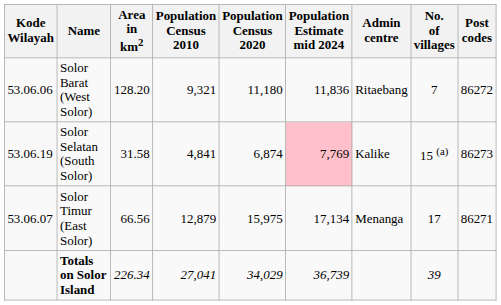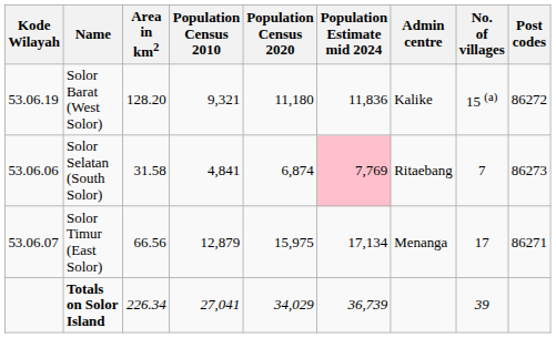 <table class="sortable wikitable">
 <tr>
 <th>Kode <br>Wilayah</th>
 <th>Name</th>
 <th>Area <br>in km<sup>2</sup></th>
 <th>Population<br>Census<br>2010</th>
 <th>Population<br>Census<br>2020</th>
 <th>Population<br>Estimate<br>mid 2024</th>
 <th>Admin<br> centre</th>
 <th>No.<br>of<br>villages</th>
 <th>Post<br>codes</th>
 </tr>
 <tr>
-<td>53.06.06</td>
+<td>53.06.19</td>
 <td>Solor Barat  <br>(West Solor)</td>
 <td align="right">128.20</td>
 <td align="right">9,321</td>
 <td align="right">11,180</td>
 <td align="right">11,836</td>
-<td>Ritaebang</td>
-<td align="center">7</td>
+<td>Kalike</td>
+<td align="center">15 <sup>(a)</sup></td>
 <td>86272</td>
 </tr>
 <tr>
-<td>53.06.19</td>
+<td>53.06.06</td>
 <td>Solor Selatan  <br>(South Solor)</td>
 <td align="right">31.58</td>
 <td align="right">4,841</td>
 <td align="right">6,874</td>
 <td align="right" style="background: pink;">7,769</td>
-<td>Kalike</td>
-<td align="center">15 <sup>(a)</sup></td>
+<td>Ritaebang</td>
+<td align="center">7</td>
 <td>86273</td>
 </tr>
 <tr>
 <td>53.06.07</td>
 <td>Solor Timur  <br>(East Solor)</td>
 <td align="right">66.56</td>
 <td align="right">12,879</td>
 <td align="right">15,975</td>
 <td align="right">17,134</td>
 <td>Menanga</td>
 <td align="center">17</td>
 <td>86271</td>
 </tr>
 <tr>
 <td></td>
 <td><strong>Totals on Solor Island</strong></td>
 <td align="right"><em>226.34</em></td>
 <td align="right"><em>27,041</em></td>
 <td align="right"><em>34,029</em></td>
 <td align="right"><em>36,739</em></td>
 <td></td>
 <td align="center"><em>39</em></td>
 <td></td>
 </tr>
 </table>
